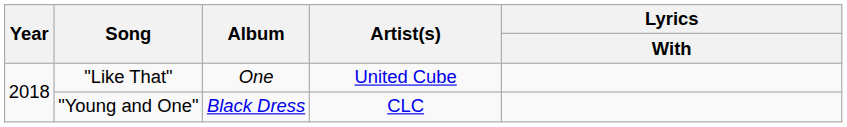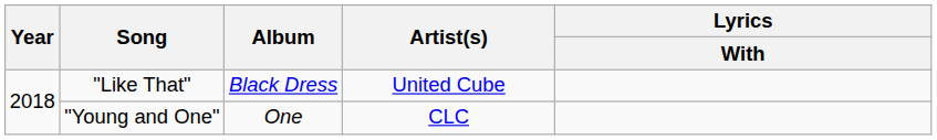 <table class="wikitable" style="text-align:center;">
 <tr>
 <th rowspan="2">Year</th>
 <th rowspan="2">Song</th>
 <th rowspan="2">Album</th>
 <th rowspan="2" style="width:10em;">Artist(s)</th>
 <th>Lyrics</th>
 </tr>
 <tr>
 <th style="width:18em;">With</th>
 </tr>
 <tr>
 <td rowspan="2">2018</td>
 <td>"Like That"</td>
-<td><em>One</em></td>
+<td><em><a href='#'>Black Dress</a></em></td>
 <td><a href='#'>United Cube</a></td>
 <td></td>
 </tr>
 <tr>
 <td>"Young and One"</td>
-<td><em><a href='#'>Black Dress</a></em></td>
+<td><em>One</em></td>
 <td><a href='#'>CLC</a></td>
 <td></td>
 </tr>
 </table>
